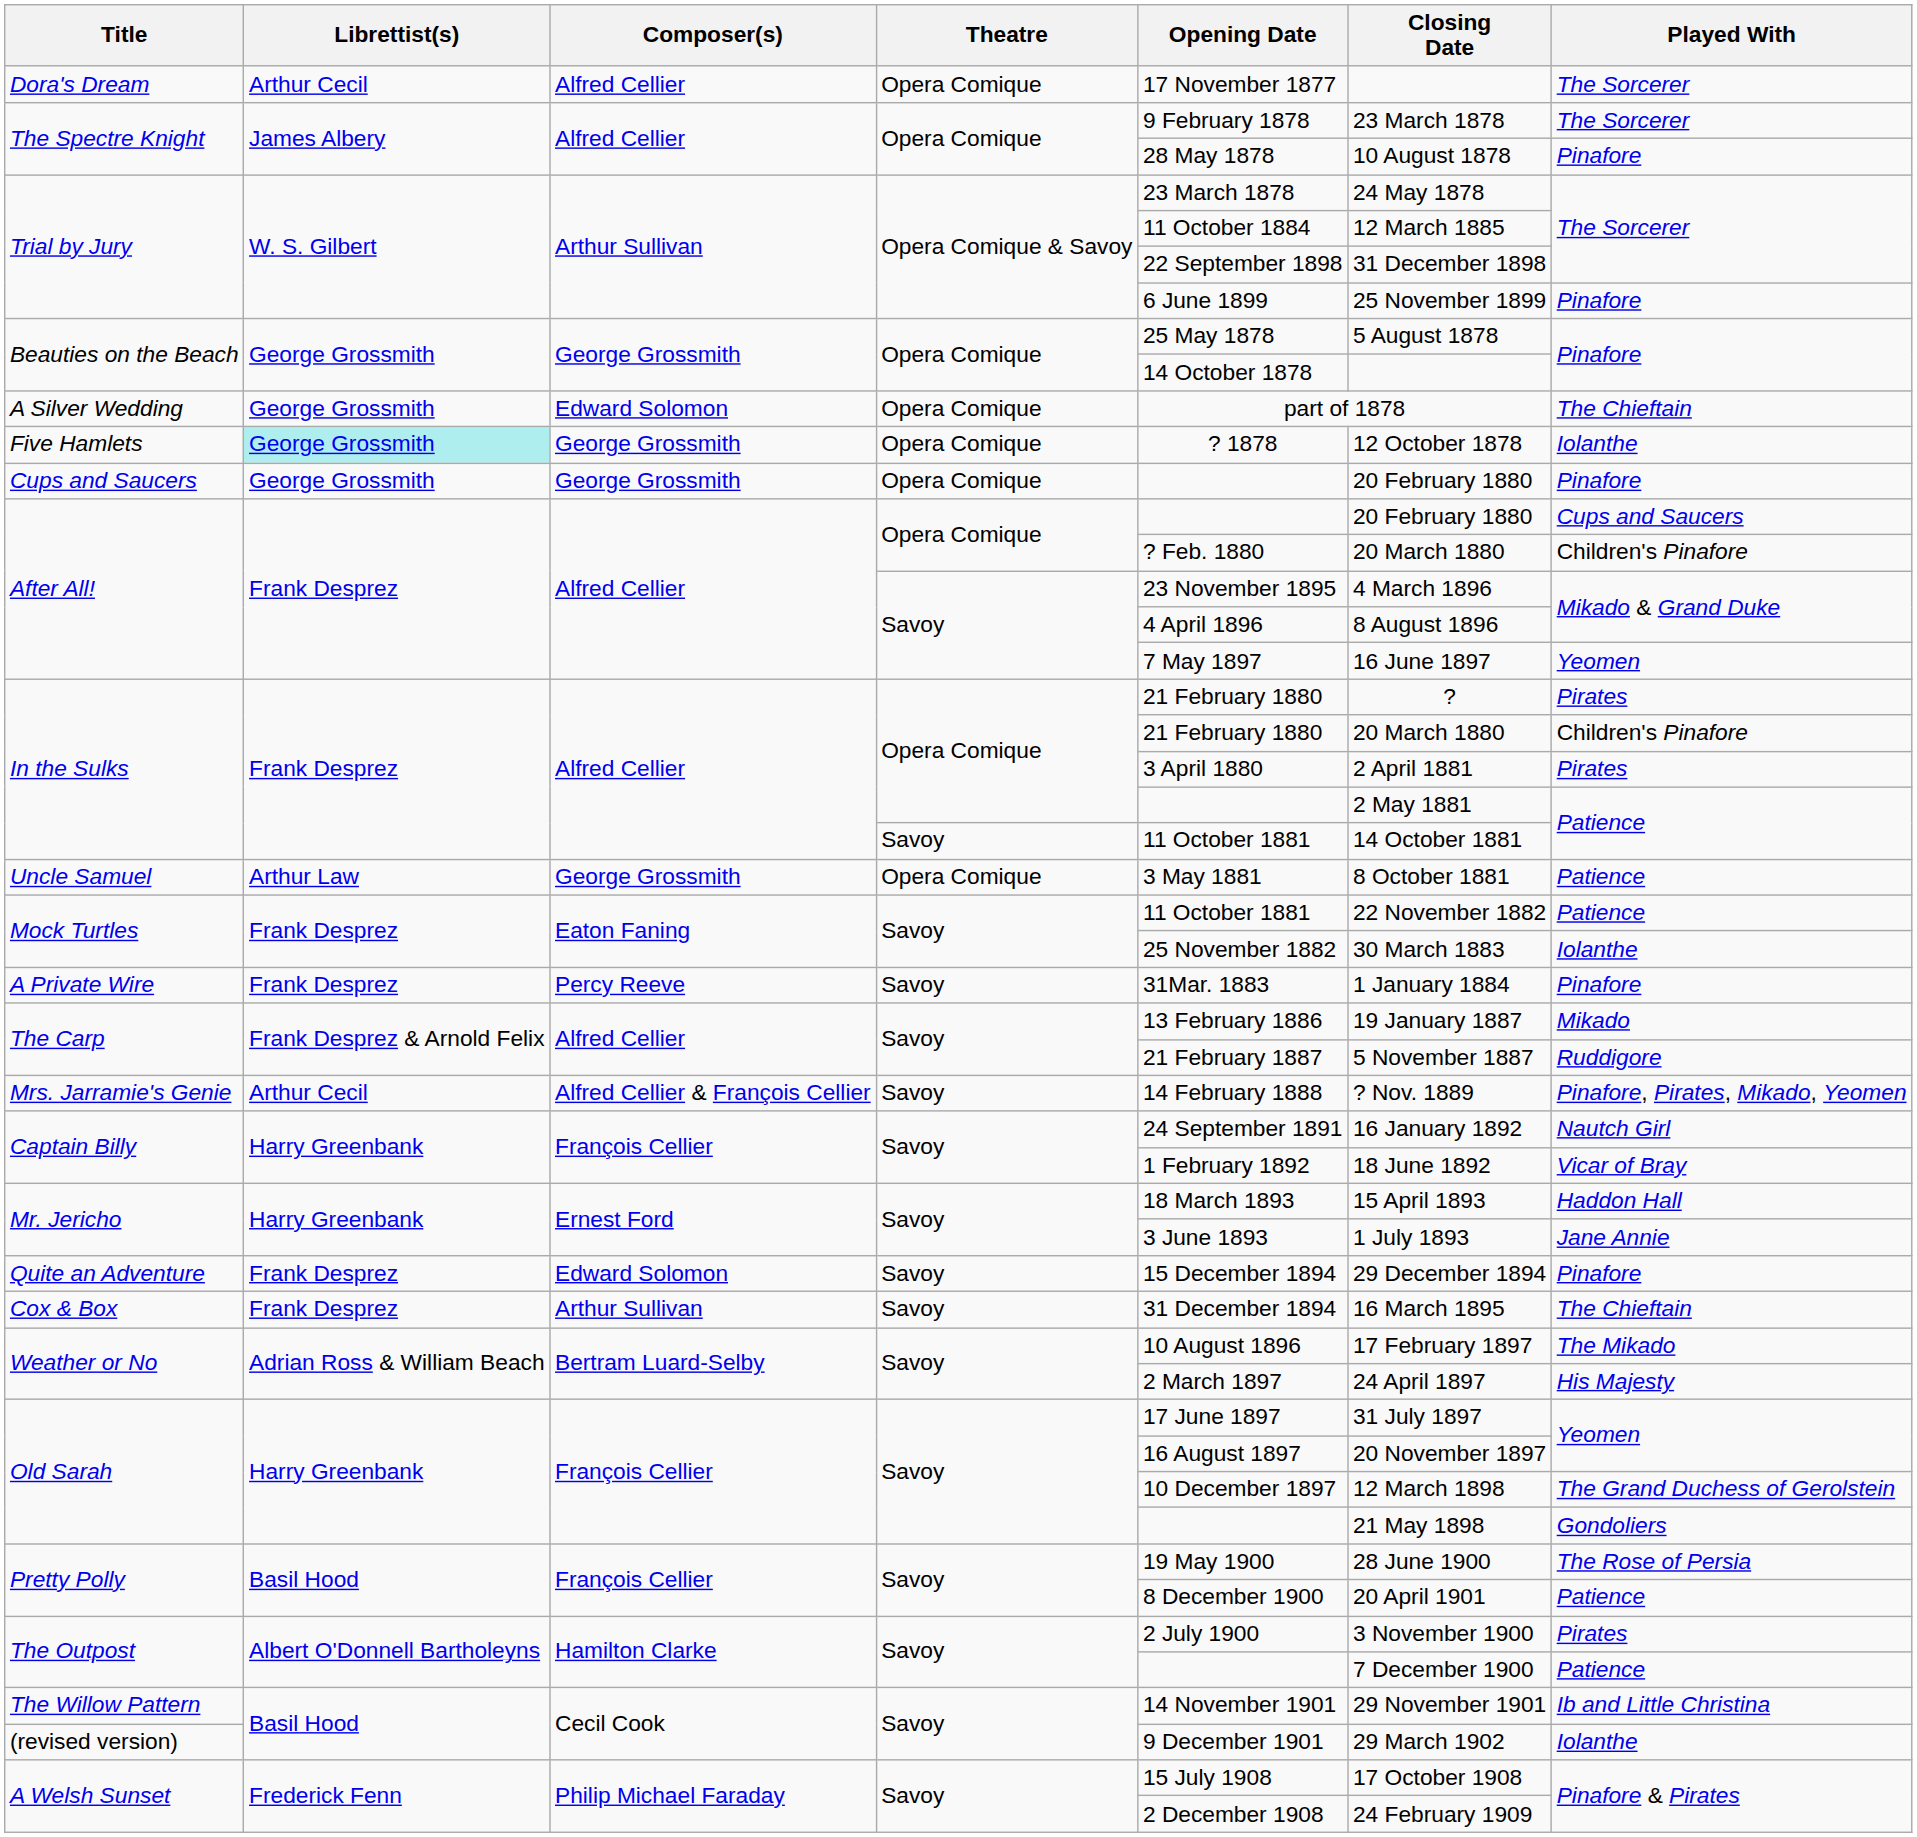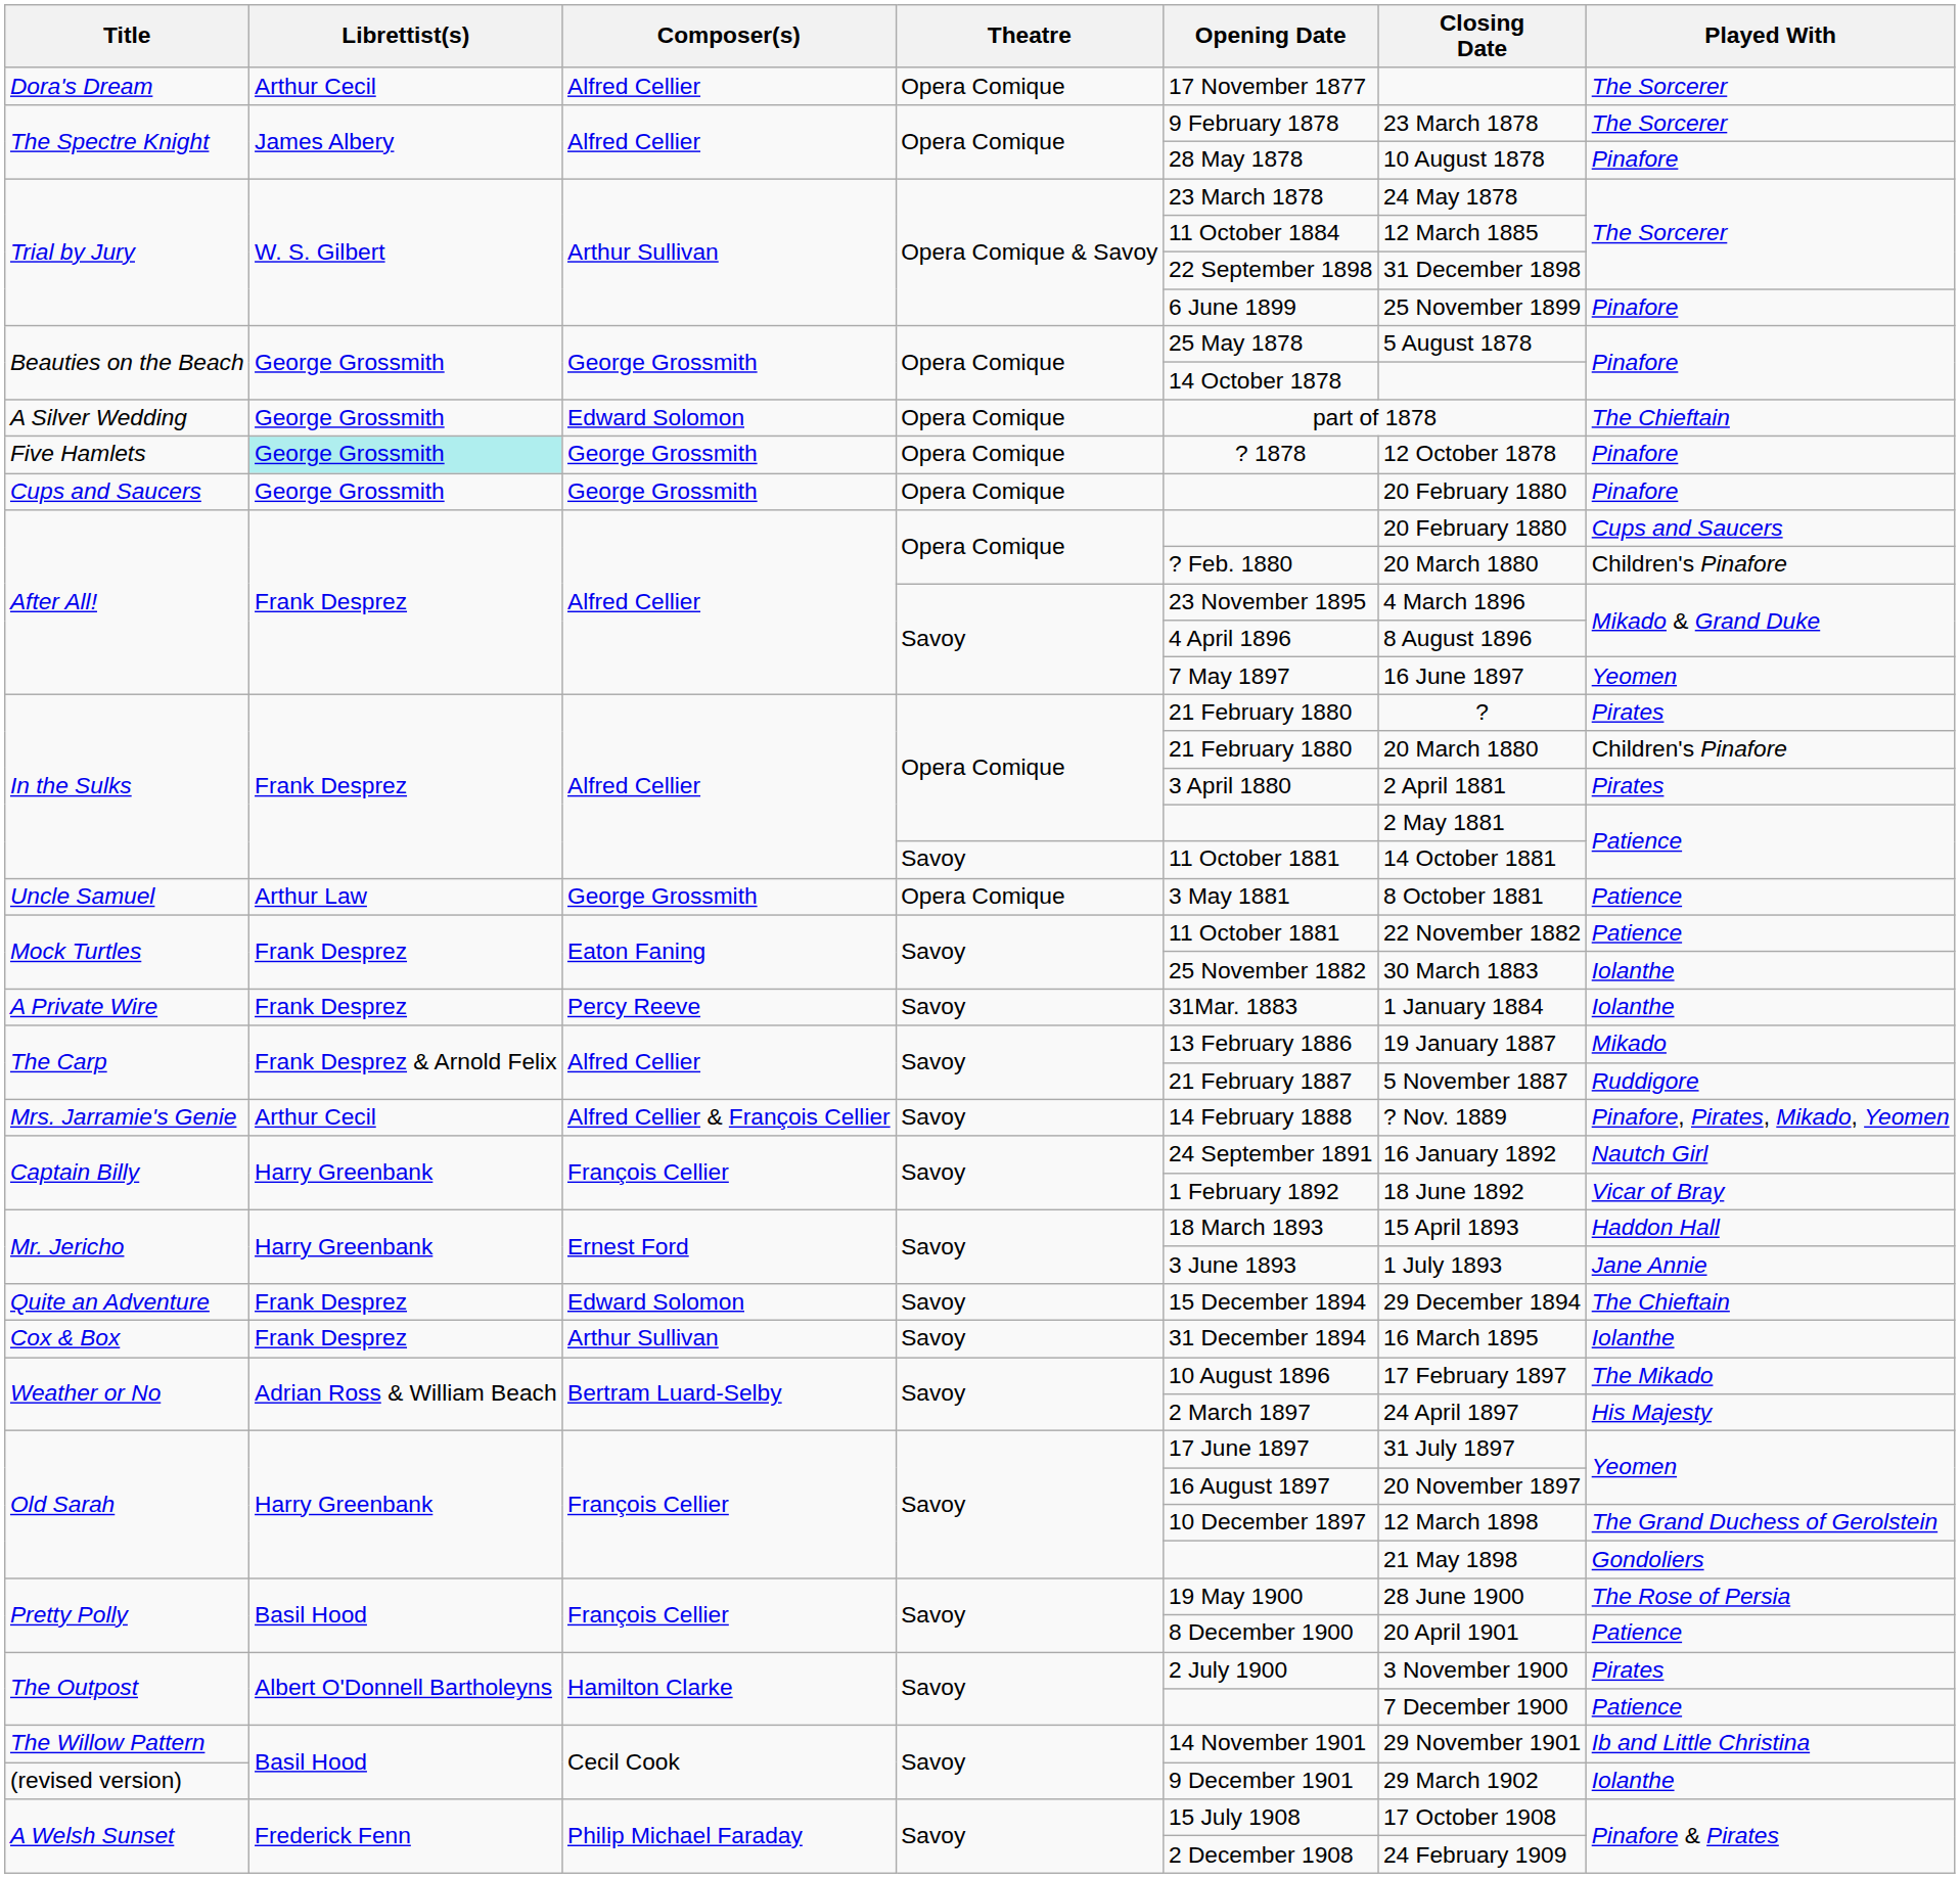 <table class="wikitable">
 <tr>
 <th>Title</th>
 <th>Librettist(s)</th>
 <th>Composer(s)</th>
 <th>Theatre</th>
 <th>Opening Date</th>
 <th>Closing<br>Date</th>
 <th>Played With</th>
 </tr>
 <tr>
 <td><em><a href='#'>Dora's Dream</a></em></td>
 <td><a href='#'>Arthur Cecil</a></td>
 <td><a href='#'>Alfred Cellier</a></td>
 <td>Opera Comique</td>
 <td nowrap>17 November 1877</td>
 <td nowrap></td>
 <td><em><a href='#'>The Sorcerer</a></em></td>
 </tr>
 <tr>
 <td rowspan=2><em><a href='#'>The Spectre Knight</a></em></td>
 <td rowspan=2><a href='#'>James Albery</a></td>
 <td rowspan=2><a href='#'>Alfred Cellier</a></td>
 <td rowspan=2>Opera Comique</td>
 <td nowrap>9 February 1878</td>
 <td nowrap>23 March 1878</td>
 <td rowspan=1><em><a href='#'>The Sorcerer</a></em></td>
 </tr>
 <tr>
 <td nowrap>28 May 1878</td>
 <td nowrap>10 August 1878</td>
 <td rowspan=1><em><a href='#'>Pinafore</a></em></td>
 </tr>
 <tr>
 <td rowspan=4><em><a href='#'>Trial by Jury</a></em></td>
 <td rowspan=4><a href='#'>W. S. Gilbert</a></td>
 <td rowspan=4><a href='#'>Arthur Sullivan</a></td>
 <td rowspan=4>Opera Comique & Savoy</td>
 <td nowrap>23 March 1878</td>
 <td nowrap>24 May 1878</td>
 <td rowspan=3><em><a href='#'>The Sorcerer</a></em></td>
 </tr>
 <tr>
 <td nowrap>11 October 1884</td>
 <td nowrap>12 March 1885</td>
 </tr>
 <tr>
 <td nowrap>22 September 1898</td>
 <td nowrap>31 December 1898</td>
 </tr>
 <tr>
 <td nowrap>6 June 1899</td>
 <td nowrap>25 November 1899</td>
 <td rowspan=1><em><a href='#'>Pinafore</a></em></td>
 </tr>
 <tr>
 <td rowspan=2><em>Beauties on the Beach</em></td>
 <td rowspan=2><a href='#'>George Grossmith</a></td>
 <td rowspan=2><a href='#'>George Grossmith</a></td>
 <td rowspan=2>Opera Comique</td>
 <td>25 May 1878</td>
 <td>5 August 1878</td>
 <td rowspan=2><em><a href='#'>Pinafore</a></em></td>
 </tr>
 <tr>
 <td>14 October 1878</td>
 <td></td>
 </tr>
 <tr>
 <td><em>A Silver Wedding</em></td>
 <td><a href='#'>George Grossmith</a></td>
 <td><a href='#'>Edward Solomon</a></td>
 <td>Opera Comique</td>
 <td colspan=2 align=center>part of 1878</td>
 <td><em><a href='#'>The Chieftain</a></em></td>
 </tr>
 <tr>
 <td><em>Five Hamlets</em></td>
 <td style="background: paleturquoise;"><a href='#'>George Grossmith</a></td>
 <td><a href='#'>George Grossmith</a></td>
 <td>Opera Comique</td>
 <td align=center>? 1878</td>
 <td>12 October 1878</td>
-<td><em><a href='#'>Iolanthe</a></em></td>
+<td><em><a href='#'>Pinafore</a></em></td>
 </tr>
 <tr>
 <td><em><a href='#'>Cups and Saucers</a></em></td>
 <td><a href='#'>George Grossmith</a></td>
 <td><a href='#'>George Grossmith</a></td>
 <td>Opera Comique</td>
 <td></td>
 <td>20 February 1880</td>
 <td><em><a href='#'>Pinafore</a></em></td>
 </tr>
 <tr>
 <td rowspan=5><em><a href='#'>After All!</a></em></td>
 <td rowspan=5><a href='#'>Frank Desprez</a></td>
 <td rowspan=5><a href='#'>Alfred Cellier</a></td>
 <td rowspan=2>Opera Comique</td>
 <td nowrap></td>
 <td nowrap>20 February 1880</td>
 <td><em><a href='#'>Cups and Saucers</a></em></td>
 </tr>
 <tr>
 <td>? Feb. 1880</td>
 <td>20 March 1880</td>
 <td>Children's <em>Pinafore</em></td>
 </tr>
 <tr>
 <td rowspan=3>Savoy</td>
 <td>23 November 1895</td>
 <td>4 March 1896</td>
 <td rowspan=2><em><a href='#'>Mikado</a></em> & <em><a href='#'>Grand Duke</a></em></td>
 </tr>
 <tr>
 <td>4 April 1896</td>
 <td>8 August 1896</td>
 </tr>
 <tr>
 <td>7 May 1897</td>
 <td>16 June 1897</td>
 <td><em><a href='#'>Yeomen</a></em></td>
 </tr>
 <tr>
 <td rowspan=5><em><a href='#'>In the Sulks</a></em></td>
 <td rowspan=5><a href='#'>Frank Desprez</a></td>
 <td rowspan=5><a href='#'>Alfred Cellier</a></td>
 <td rowspan=4>Opera Comique</td>
 <td>21 February 1880</td>
 <td align=center>?</td>
 <td><em><a href='#'>Pirates</a></em></td>
 </tr>
 <tr>
 <td>21 February 1880</td>
 <td>20 March 1880</td>
 <td>Children's <em>Pinafore</em></td>
 </tr>
 <tr>
 <td>3 April 1880</td>
 <td>2 April 1881</td>
 <td rowspan=1><em><a href='#'>Pirates</a></em></td>
 </tr>
 <tr>
 <td></td>
 <td>2 May 1881</td>
 <td rowspan=2><em><a href='#'>Patience</a></em></td>
 </tr>
 <tr>
 <td>Savoy</td>
 <td>11 October 1881</td>
 <td>14 October 1881</td>
 </tr>
 <tr>
 <td><em><a href='#'>Uncle Samuel</a></em></td>
 <td><a href='#'>Arthur Law</a></td>
 <td><a href='#'>George Grossmith</a></td>
 <td>Opera Comique</td>
 <td>3 May 1881</td>
 <td>8 October 1881</td>
 <td><em><a href='#'>Patience</a></em></td>
 </tr>
 <tr>
 <td rowspan=2><em><a href='#'>Mock Turtles</a></em></td>
 <td rowspan=2><a href='#'>Frank Desprez</a></td>
 <td rowspan=2><a href='#'>Eaton Faning</a></td>
 <td rowspan=2>Savoy</td>
 <td>11 October 1881</td>
 <td>22 November 1882</td>
 <td><em><a href='#'>Patience</a></em></td>
 </tr>
 <tr>
 <td>25 November 1882</td>
 <td>30 March 1883</td>
 <td><em><a href='#'>Iolanthe</a></em></td>
 </tr>
 <tr>
 <td><em><a href='#'>A Private Wire</a></em></td>
 <td><a href='#'>Frank Desprez</a></td>
 <td><a href='#'>Percy Reeve</a></td>
 <td>Savoy</td>
 <td>31Mar. 1883</td>
 <td>1 January 1884</td>
-<td><em><a href='#'>Pinafore</a></em></td>
+<td><em><a href='#'>Iolanthe</a></em></td>
 </tr>
 <tr>
 <td rowspan=2><em><a href='#'>The Carp</a></em></td>
 <td rowspan=2><a href='#'>Frank Desprez</a> & Arnold Felix</td>
 <td rowspan=2><a href='#'>Alfred Cellier</a></td>
 <td rowspan=2>Savoy</td>
 <td>13 February 1886</td>
 <td>19 January 1887</td>
 <td><em><a href='#'>Mikado</a></em></td>
 </tr>
 <tr>
 <td>21 February 1887</td>
 <td>5 November 1887</td>
 <td><em><a href='#'>Ruddigore</a></em></td>
 </tr>
 <tr>
 <td><em><a href='#'>Mrs. Jarramie's Genie</a></em></td>
 <td><a href='#'>Arthur Cecil</a></td>
 <td><a href='#'>Alfred Cellier</a> & <a href='#'>François Cellier</a></td>
 <td>Savoy</td>
 <td>14 February 1888</td>
 <td>? Nov. 1889</td>
 <td><em><a href='#'>Pinafore</a></em>, <em><a href='#'>Pirates</a></em>, <em><a href='#'>Mikado</a></em>, <em><a href='#'>Yeomen</a></em></td>
 </tr>
 <tr>
 <td rowspan=2><em><a href='#'>Captain Billy</a></em></td>
 <td rowspan=2><a href='#'>Harry Greenbank</a></td>
 <td rowspan=2><a href='#'>François Cellier</a></td>
 <td rowspan=2>Savoy</td>
 <td>24 September 1891</td>
 <td>16 January 1892</td>
 <td><em><a href='#'>Nautch Girl</a></em></td>
 </tr>
 <tr>
 <td>1 February 1892</td>
 <td>18 June 1892</td>
 <td><em><a href='#'>Vicar of Bray</a></em></td>
 </tr>
 <tr>
 <td rowspan=2><em><a href='#'>Mr. Jericho</a></em></td>
 <td rowspan=2><a href='#'>Harry Greenbank</a></td>
 <td rowspan=2><a href='#'>Ernest Ford</a></td>
 <td rowspan=2>Savoy</td>
 <td>18 March 1893</td>
 <td>15 April 1893</td>
 <td><em><a href='#'>Haddon Hall</a></em></td>
 </tr>
 <tr>
 <td>3 June 1893</td>
 <td>1 July 1893</td>
 <td><em><a href='#'>Jane Annie</a></em></td>
 </tr>
 <tr>
 <td><em><a href='#'>Quite an Adventure</a></em></td>
 <td><a href='#'>Frank Desprez</a></td>
 <td><a href='#'>Edward Solomon</a></td>
 <td>Savoy</td>
 <td>15 December 1894</td>
 <td>29 December 1894</td>
-<td><em><a href='#'>Pinafore</a></em></td>
+<td><em><a href='#'>The Chieftain</a></em></td>
 </tr>
 <tr>
 <td><em><a href='#'>Cox & Box</a></em></td>
 <td><a href='#'>Frank Desprez</a></td>
 <td><a href='#'>Arthur Sullivan</a></td>
 <td>Savoy</td>
 <td>31 December 1894</td>
 <td>16 March 1895</td>
-<td><em><a href='#'>The Chieftain</a></em></td>
+<td><em><a href='#'>Iolanthe</a></em></td>
 </tr>
 <tr>
 <td rowspan=2><em><a href='#'>Weather or No</a></em></td>
 <td rowspan=2><a href='#'>Adrian Ross</a> & William Beach</td>
 <td rowspan=2><a href='#'>Bertram Luard-Selby</a></td>
 <td rowspan=2>Savoy</td>
 <td>10 August 1896</td>
 <td>17 February 1897</td>
 <td><em><a href='#'>The Mikado</a></em></td>
 </tr>
 <tr>
 <td>2 March 1897</td>
 <td>24 April 1897</td>
 <td><em><a href='#'>His Majesty</a></em></td>
 </tr>
 <tr>
 <td rowspan=4><em><a href='#'>Old Sarah</a></em></td>
 <td rowspan=4><a href='#'>Harry Greenbank</a></td>
 <td rowspan=4><a href='#'>François Cellier</a></td>
 <td rowspan=4>Savoy</td>
 <td>17 June 1897</td>
 <td>31 July 1897</td>
 <td rowspan=2><em><a href='#'>Yeomen</a></em></td>
 </tr>
 <tr>
 <td>16 August 1897</td>
 <td>20 November 1897</td>
 </tr>
 <tr>
 <td>10 December 1897</td>
 <td>12 March 1898</td>
 <td><em><a href='#'>The Grand Duchess of Gerolstein</a></em></td>
 </tr>
 <tr>
 <td></td>
 <td>21 May 1898</td>
 <td><em><a href='#'>Gondoliers</a></em></td>
 </tr>
 <tr>
 <td rowspan=2><em><a href='#'>Pretty Polly</a></em></td>
 <td rowspan=2><a href='#'>Basil Hood</a></td>
 <td rowspan=2><a href='#'>François Cellier</a></td>
 <td rowspan=2>Savoy</td>
 <td>19 May 1900</td>
 <td>28 June 1900</td>
 <td><em><a href='#'>The Rose of Persia</a></em></td>
 </tr>
 <tr>
 <td>8 December 1900</td>
 <td>20 April 1901</td>
 <td><em><a href='#'>Patience</a></em></td>
 </tr>
 <tr>
 <td rowspan=2><em><a href='#'>The Outpost</a></em></td>
 <td rowspan=2><a href='#'>Albert O'Donnell Bartholeyns</a></td>
 <td rowspan=2><a href='#'>Hamilton Clarke</a></td>
 <td rowspan=2>Savoy</td>
 <td>2 July 1900</td>
 <td>3 November 1900</td>
 <td><em><a href='#'>Pirates</a></em></td>
 </tr>
 <tr>
 <td></td>
 <td>7 December 1900</td>
 <td><em><a href='#'>Patience</a></em></td>
 </tr>
 <tr>
 <td><em><a href='#'>The Willow Pattern</a></em></td>
 <td rowspan=2><a href='#'>Basil Hood</a></td>
 <td rowspan=2>Cecil Cook</td>
 <td rowspan=2>Savoy</td>
 <td>14 November 1901</td>
 <td>29 November 1901</td>
 <td><em><a href='#'>Ib and Little Christina</a></em></td>
 </tr>
 <tr>
 <td>(revised version)</td>
 <td>9 December 1901</td>
 <td>29 March 1902</td>
 <td><em><a href='#'>Iolanthe</a></em></td>
 </tr>
 <tr>
 <td rowspan=2><em><a href='#'>A Welsh Sunset</a></em></td>
 <td rowspan=2><a href='#'>Frederick Fenn</a></td>
 <td rowspan=2><a href='#'>Philip Michael Faraday</a></td>
 <td rowspan=2>Savoy</td>
 <td>15 July 1908</td>
 <td>17 October 1908</td>
 <td rowspan=2><em><a href='#'>Pinafore</a></em> & <em><a href='#'>Pirates</a></em></td>
 </tr>
 <tr>
 <td>2 December 1908</td>
 <td>24 February 1909</td>
 </tr>
 </table>
